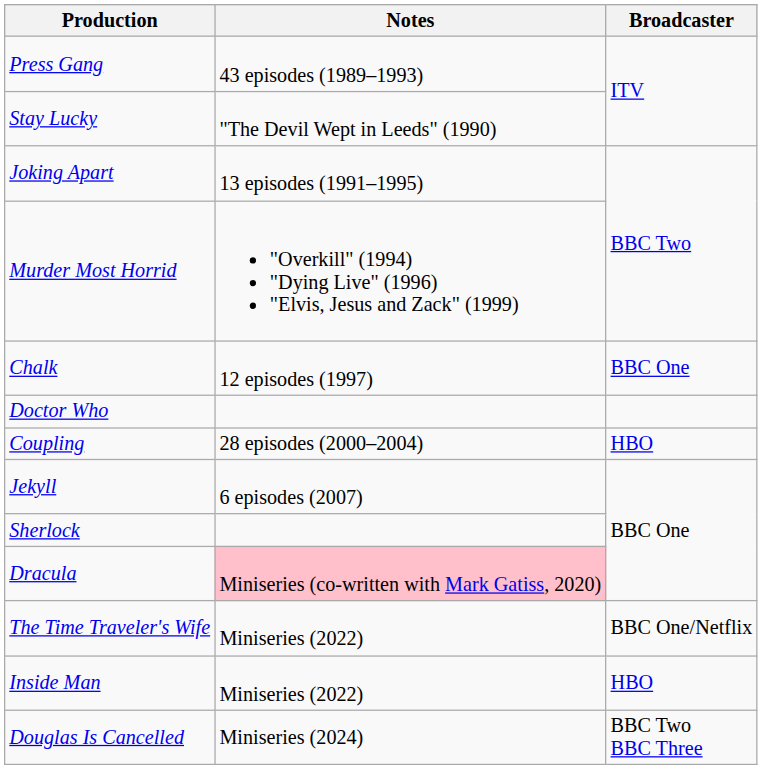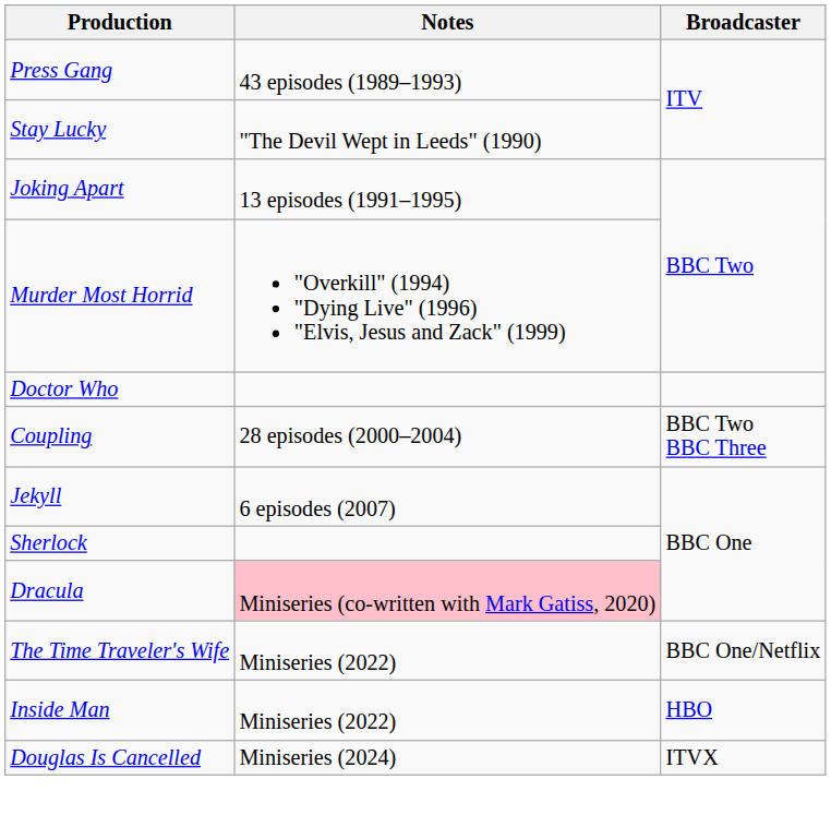 <table class="wikitable">
 <tr style="background:#ccc; text-align:center;">
 <th>Production</th>
 <th>Notes</th>
 <th>Broadcaster</th>
 </tr>
 <tr>
 <td><em><a href='#'>Press Gang</a></em></td>
 <td><br>43 episodes (1989–1993)</td>
 <td rowspan="2"><a href='#'>ITV</a></td>
 </tr>
 <tr>
 <td><em><a href='#'>Stay Lucky</a></em></td>
 <td><br>"The Devil Wept in Leeds" (1990)</td>
 </tr>
 <tr>
 <td><em><a href='#'>Joking Apart</a></em></td>
 <td><br>13 episodes (1991–1995)</td>
 <td rowspan="2"><a href='#'>BBC Two</a></td>
 </tr>
 <tr>
 <td><em><a href='#'>Murder Most Horrid</a></em></td>
 <td><br><ul><li>"Overkill" (1994)</li><li>"Dying Live" (1996)</li><li>"Elvis, Jesus and Zack" (1999)</li></ul></td>
 </tr>
 <tr>
-<td><em><a href='#'>Chalk</a></em></td>
-<td><br>12 episodes (1997)</td>
-<td><a href='#'>BBC One</a></td>
-</tr>
-<tr>
 <td><em><a href='#'>Doctor Who</a></em></td>
 <td></td>
 <td></td>
 </tr>
 <tr>
 <td><em><a href='#'>Coupling</a></em></td>
 <td>28 episodes (2000–2004)</td>
-<td><a href='#'>HBO</a></td>
+<td>BBC Two<br><a href='#'>BBC Three</a></td>
 </tr>
 <tr>
 <td><em><a href='#'>Jekyll</a></em></td>
 <td><br>6 episodes (2007)</td>
 <td rowspan="3">BBC One</td>
 </tr>
 <tr>
 <td><em><a href='#'>Sherlock</a></em></td>
 <td></td>
 </tr>
 <tr>
 <td><em><a href='#'>Dracula</a></em></td>
 <td style="background: pink;"><br>Miniseries (co-written with <a href='#'>Mark Gatiss</a>, 2020)</td>
 </tr>
 <tr>
 <td><em><a href='#'>The Time Traveler's Wife</a></em></td>
 <td><br>Miniseries (2022)</td>
 <td>BBC One/Netflix</td>
 </tr>
 <tr>
 <td><em><a href='#'>Inside Man</a></em></td>
 <td><br>Miniseries (2022)</td>
 <td><a href='#'>HBO</a></td>
 </tr>
 <tr>
 <td><em><a href='#'>Douglas Is Cancelled</a></em></td>
 <td>Miniseries (2024)</td>
-<td>BBC Two<br><a href='#'>BBC Three</a></td>
+<td>ITVX</td>
 </tr>
 </table>
